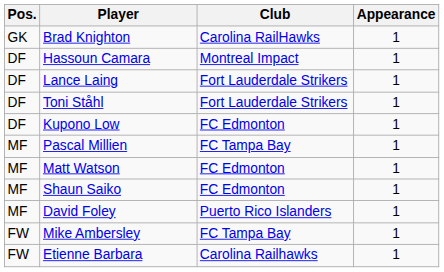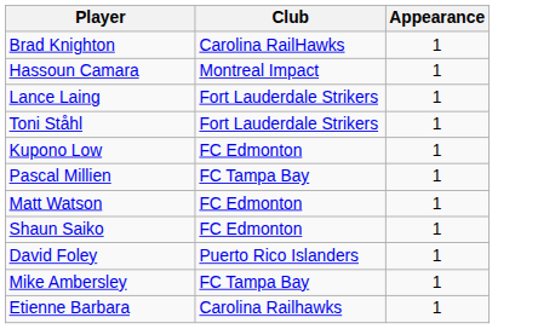 <table class="wikitable">
 <tr>
-<th>Pos.</th>
 <th>Player</th>
 <th>Club</th>
 <th>Appearance</th>
 </tr>
 <tr>
-<td>GK</td>
 <td style="width:175px;"> <a href='#'>Brad Knighton</a></td>
 <td style="width:175px;"><a href='#'>Carolina RailHawks</a></td>
 <td style="text-align:center;">1</td>
 </tr>
 <tr>
-<td>DF</td>
 <td> <a href='#'>Hassoun Camara</a></td>
 <td><a href='#'>Montreal Impact</a></td>
 <td style="text-align:center;">1</td>
 </tr>
 <tr>
-<td>DF</td>
 <td> <a href='#'>Lance Laing</a></td>
 <td><a href='#'>Fort Lauderdale Strikers</a></td>
 <td style="text-align:center;">1</td>
 </tr>
 <tr>
-<td>DF</td>
 <td> <a href='#'>Toni Ståhl</a></td>
 <td><a href='#'>Fort Lauderdale Strikers</a></td>
 <td style="text-align:center;">1</td>
 </tr>
 <tr>
-<td>DF</td>
 <td> <a href='#'>Kupono Low</a></td>
 <td><a href='#'>FC Edmonton</a></td>
 <td style="text-align:center;">1</td>
 </tr>
 <tr>
-<td>MF</td>
 <td> <a href='#'>Pascal Millien</a></td>
 <td><a href='#'>FC Tampa Bay</a></td>
 <td style="text-align:center;">1</td>
 </tr>
 <tr>
-<td>MF</td>
 <td> <a href='#'>Matt Watson</a></td>
 <td><a href='#'>FC Edmonton</a></td>
 <td style="text-align:center;">1</td>
 </tr>
 <tr>
-<td>MF</td>
 <td> <a href='#'>Shaun Saiko</a></td>
 <td><a href='#'>FC Edmonton</a></td>
 <td style="text-align:center;">1</td>
 </tr>
 <tr>
-<td>MF</td>
 <td> <a href='#'>David Foley</a></td>
 <td><a href='#'>Puerto Rico Islanders</a></td>
 <td style="text-align:center;">1</td>
 </tr>
 <tr>
-<td>FW</td>
 <td> <a href='#'>Mike Ambersley</a></td>
 <td><a href='#'>FC Tampa Bay</a></td>
 <td style="text-align:center;">1</td>
 </tr>
 <tr>
-<td>FW</td>
 <td> <a href='#'>Etienne Barbara</a></td>
 <td><a href='#'>Carolina Railhawks</a></td>
 <td style="text-align:center;">1</td>
 </tr>
 </table>
